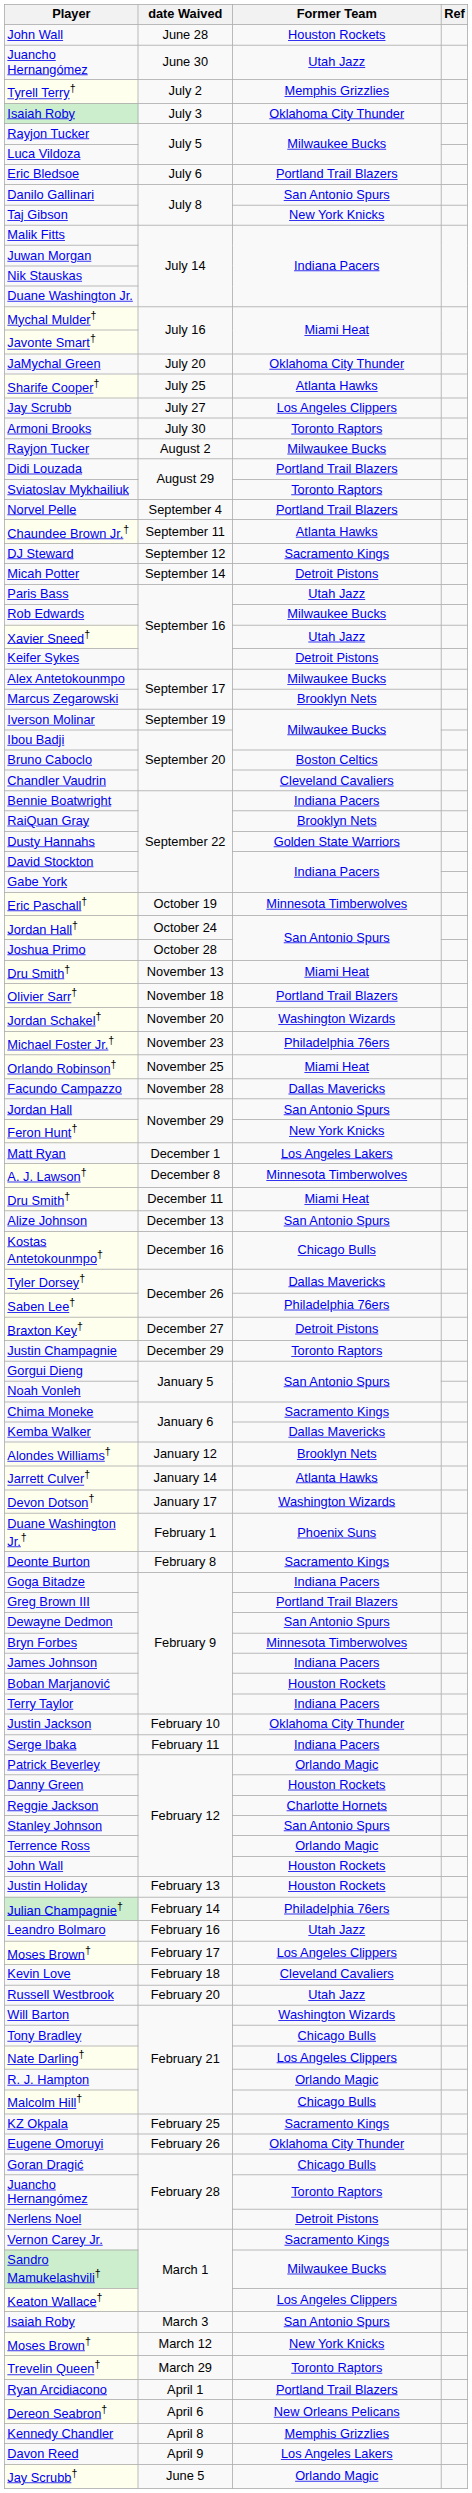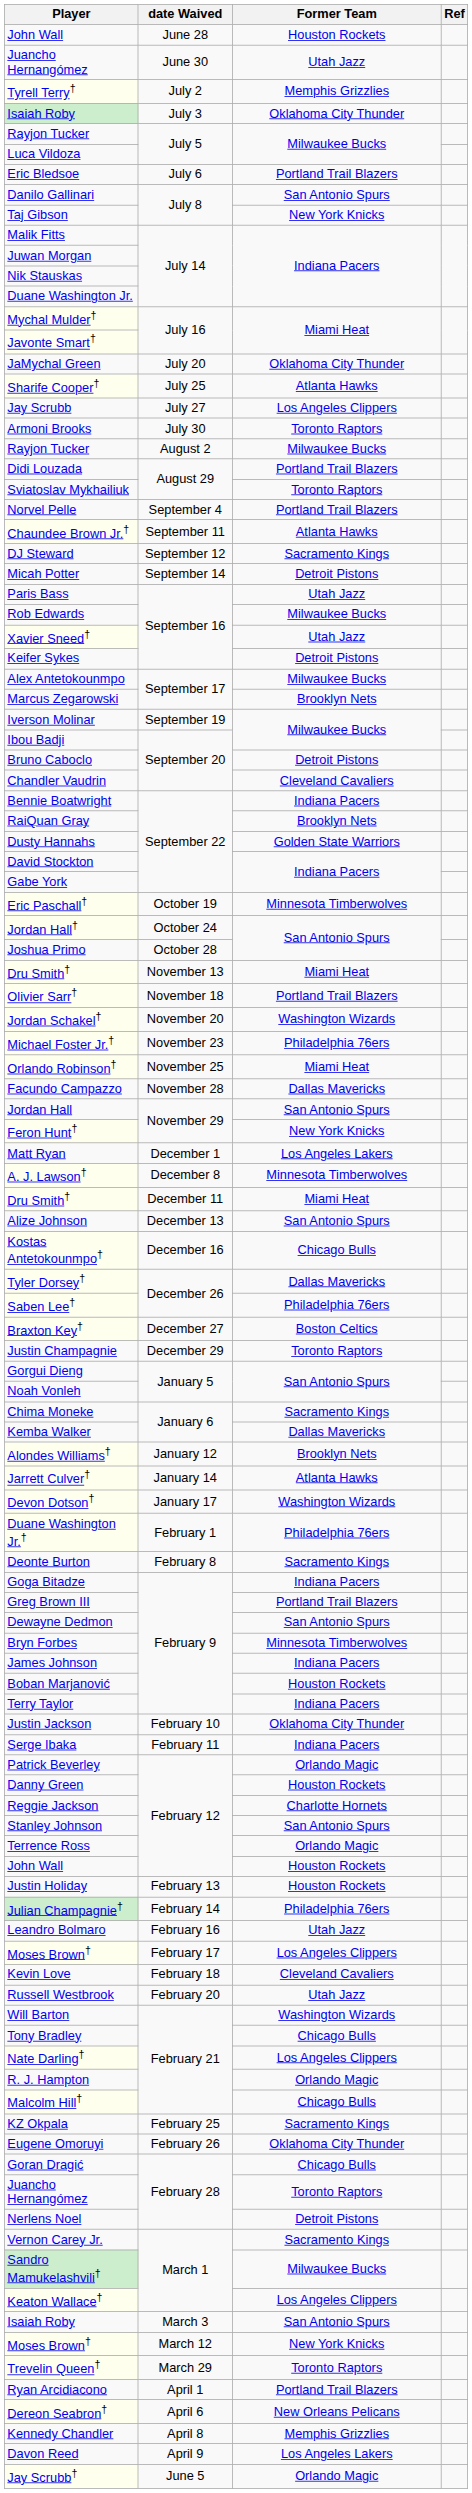 <table class="wikitable sortable" style="text-align:left">
 <tr>
 <th style="width:160px">Player</th>
 <th style="width:110px">date Waived</th>
 <th style="width:254px">Former Team</th>
 <th class="unsortable">Ref</th>
 </tr>
 <tr>
 <td><a href='#'>John Wall</a></td>
 <td align="center">June 28</td>
 <td align="center"><a href='#'>Houston Rockets</a></td>
 <td align="center"></td>
 </tr>
 <tr>
 <td><a href='#'>Juancho Hernangómez</a></td>
 <td align="center">June 30</td>
 <td align="center"><a href='#'>Utah Jazz</a></td>
 <td align="center"></td>
 </tr>
 <tr>
 <td style="width:20px; background:#ffe;"><a href='#'>Tyrell Terry</a><sup>†</sup></td>
 <td align="center">July 2</td>
 <td align="center"><a href='#'>Memphis Grizzlies</a></td>
 <td align="center"></td>
 </tr>
 <tr>
 <td style="width:20px; background:#cec;"><a href='#'>Isaiah Roby</a></td>
 <td align="center">July 3</td>
 <td align="center"><a href='#'>Oklahoma City Thunder</a></td>
 <td align="center"></td>
 </tr>
 <tr>
 <td><a href='#'>Rayjon Tucker</a></td>
 <td rowspan=2 align="center">July 5</td>
 <td rowspan=2 align="center"><a href='#'>Milwaukee Bucks</a></td>
 <td align="center"></td>
 </tr>
 <tr>
 <td><a href='#'>Luca Vildoza</a></td>
 <td align="center"></td>
 </tr>
 <tr>
 <td><a href='#'>Eric Bledsoe</a></td>
 <td align="center">July 6</td>
 <td align="center"><a href='#'>Portland Trail Blazers</a></td>
 <td align="center"></td>
 </tr>
 <tr>
 <td><a href='#'>Danilo Gallinari</a></td>
 <td rowspan=2 align="center">July 8</td>
 <td align="center"><a href='#'>San Antonio Spurs</a></td>
 <td align="center"></td>
 </tr>
 <tr>
 <td><a href='#'>Taj Gibson</a></td>
 <td align="center"><a href='#'>New York Knicks</a></td>
 <td align="center"></td>
 </tr>
 <tr>
 <td><a href='#'>Malik Fitts</a></td>
 <td rowspan=4 align="center">July 14</td>
 <td rowspan=4 align="center"><a href='#'>Indiana Pacers</a></td>
 <td rowspan=4 align="center"></td>
 </tr>
 <tr>
 <td><a href='#'>Juwan Morgan</a></td>
 </tr>
 <tr>
 <td><a href='#'>Nik Stauskas</a></td>
 </tr>
 <tr>
 <td><a href='#'>Duane Washington Jr.</a></td>
 </tr>
 <tr>
 <td style="width:20px; background:#ffe;"><a href='#'>Mychal Mulder</a><sup>†</sup></td>
 <td rowspan=2 align="center">July 16</td>
 <td rowspan=2 align="center"><a href='#'>Miami Heat</a></td>
 <td rowspan=2 align="center"></td>
 </tr>
 <tr>
 <td style="width:20px; background:#ffe;"><a href='#'>Javonte Smart</a><sup>†</sup></td>
 </tr>
 <tr>
 <td><a href='#'>JaMychal Green</a></td>
 <td align="center">July 20</td>
 <td align="center"><a href='#'>Oklahoma City Thunder</a></td>
 <td align="center"></td>
 </tr>
 <tr>
 <td style="width:20px; background:#ffe;"><a href='#'>Sharife Cooper</a><sup>†</sup></td>
 <td align="center">July 25</td>
 <td align="center"><a href='#'>Atlanta Hawks</a></td>
 <td align="center"></td>
 </tr>
 <tr>
 <td><a href='#'>Jay Scrubb</a></td>
 <td align="center">July 27</td>
 <td align="center"><a href='#'>Los Angeles Clippers</a></td>
 <td align="center"></td>
 </tr>
 <tr>
 <td><a href='#'>Armoni Brooks</a></td>
 <td align="center">July 30</td>
 <td align="center"><a href='#'>Toronto Raptors</a></td>
 <td align="center"></td>
 </tr>
 <tr>
 <td><a href='#'>Rayjon Tucker</a></td>
 <td align="center">August 2</td>
 <td align="center"><a href='#'>Milwaukee Bucks</a></td>
 <td align="center"></td>
 </tr>
 <tr>
 <td><a href='#'>Didi Louzada</a></td>
 <td rowspan=2 align="center">August 29</td>
 <td align="center"><a href='#'>Portland Trail Blazers</a></td>
 <td align="center"></td>
 </tr>
 <tr>
 <td><a href='#'>Sviatoslav Mykhailiuk</a></td>
 <td align="center"><a href='#'>Toronto Raptors</a></td>
 <td align="center"></td>
 </tr>
 <tr>
 <td><a href='#'>Norvel Pelle</a></td>
 <td align="center">September 4</td>
 <td align="center"><a href='#'>Portland Trail Blazers</a></td>
 <td align="center"></td>
 </tr>
 <tr>
 <td style="width:20px; background:#ffe;"><a href='#'>Chaundee Brown Jr.</a><sup>†</sup></td>
 <td align="center">September 11</td>
 <td align="center"><a href='#'>Atlanta Hawks</a></td>
 <td align="center"></td>
 </tr>
 <tr>
 <td><a href='#'>DJ Steward</a></td>
 <td align="center">September 12</td>
 <td align="center"><a href='#'>Sacramento Kings</a></td>
 <td align="center"></td>
 </tr>
 <tr>
 <td><a href='#'>Micah Potter</a></td>
 <td align="center">September 14</td>
 <td align="center"><a href='#'>Detroit Pistons</a></td>
 <td align="center"></td>
 </tr>
 <tr>
 <td><a href='#'>Paris Bass</a></td>
 <td rowspan=4 align="center">September 16</td>
 <td align="center"><a href='#'>Utah Jazz</a></td>
 <td align="center"></td>
 </tr>
 <tr>
 <td><a href='#'>Rob Edwards</a></td>
 <td align="center"><a href='#'>Milwaukee Bucks</a></td>
 <td align="center"></td>
 </tr>
 <tr>
 <td style="width:20px; background:#ffe;"><a href='#'>Xavier Sneed</a><sup>†</sup></td>
 <td align="center"><a href='#'>Utah Jazz</a></td>
 <td align="center"></td>
 </tr>
 <tr>
 <td><a href='#'>Keifer Sykes</a></td>
 <td align="center"><a href='#'>Detroit Pistons</a></td>
 <td align="center"></td>
 </tr>
 <tr>
 <td><a href='#'>Alex Antetokounmpo</a></td>
 <td rowspan=2 align="center">September 17</td>
 <td align="center"><a href='#'>Milwaukee Bucks</a></td>
 <td align="center"></td>
 </tr>
 <tr>
 <td><a href='#'>Marcus Zegarowski</a></td>
 <td align="center"><a href='#'>Brooklyn Nets</a></td>
 <td align="center"></td>
 </tr>
 <tr>
 <td><a href='#'>Iverson Molinar</a></td>
 <td align="center">September 19</td>
 <td rowspan=2 align="center"><a href='#'>Milwaukee Bucks</a></td>
 <td align="center"></td>
 </tr>
 <tr>
 <td><a href='#'>Ibou Badji</a></td>
 <td rowspan=3 align="center">September 20</td>
 <td align="center"></td>
 </tr>
 <tr>
 <td><a href='#'>Bruno Caboclo</a></td>
-<td align="center"><a href='#'>Boston Celtics</a></td>
+<td align="center"><a href='#'>Detroit Pistons</a></td>
 <td align="center"></td>
 </tr>
 <tr>
 <td><a href='#'>Chandler Vaudrin</a></td>
 <td align="center"><a href='#'>Cleveland Cavaliers</a></td>
 <td align="center"></td>
 </tr>
 <tr>
 <td><a href='#'>Bennie Boatwright</a></td>
 <td rowspan=5 align="center">September 22</td>
 <td align="center"><a href='#'>Indiana Pacers</a></td>
 <td align="center"></td>
 </tr>
 <tr>
 <td><a href='#'>RaiQuan Gray</a></td>
 <td align="center"><a href='#'>Brooklyn Nets</a></td>
 <td align="center"></td>
 </tr>
 <tr>
 <td><a href='#'>Dusty Hannahs</a></td>
 <td align="center"><a href='#'>Golden State Warriors</a></td>
 <td align="center"></td>
 </tr>
 <tr>
 <td><a href='#'>David Stockton</a></td>
 <td rowspan=2 align="center"><a href='#'>Indiana Pacers</a></td>
 <td align="center"></td>
 </tr>
 <tr>
 <td><a href='#'>Gabe York</a></td>
 <td align="center"></td>
 </tr>
 <tr>
 <td style="width:20px; background:#ffe;"><a href='#'>Eric Paschall</a><sup>†</sup></td>
 <td align="center">October 19</td>
 <td align="center"><a href='#'>Minnesota Timberwolves</a></td>
 <td align="center"></td>
 </tr>
 <tr>
 <td style="width:20px; background:#ffe;"><a href='#'>Jordan Hall</a><sup>†</sup></td>
 <td align="center">October 24</td>
 <td rowspan=2 align="center"><a href='#'>San Antonio Spurs</a></td>
 <td align="center"></td>
 </tr>
 <tr>
 <td><a href='#'>Joshua Primo</a></td>
 <td align="center">October 28</td>
 <td align="center"></td>
 </tr>
 <tr>
 <td style="width:20px; background:#ffe;"><a href='#'>Dru Smith</a><sup>†</sup></td>
 <td align="center">November 13</td>
 <td align="center"><a href='#'>Miami Heat</a></td>
 <td align="center"></td>
 </tr>
 <tr>
 <td style="width:20px; background:#ffe;"><a href='#'>Olivier Sarr</a><sup>†</sup></td>
 <td align="center">November 18</td>
 <td align="center"><a href='#'>Portland Trail Blazers</a></td>
 <td align="center"></td>
 </tr>
 <tr>
 <td style="width:20px; background:#ffe;"><a href='#'>Jordan Schakel</a><sup>†</sup></td>
 <td align="center">November 20</td>
 <td align="center"><a href='#'>Washington Wizards</a></td>
 <td align="center"></td>
 </tr>
 <tr>
 <td style="width:20px; background:#ffe;"><a href='#'>Michael Foster Jr.</a><sup>†</sup></td>
 <td align="center">November 23</td>
 <td align="center"><a href='#'>Philadelphia 76ers</a></td>
 <td align="center"></td>
 </tr>
 <tr>
 <td style="width:20px; background:#ffe;"><a href='#'>Orlando Robinson</a><sup>†</sup></td>
 <td align="center">November 25</td>
 <td align="center"><a href='#'>Miami Heat</a></td>
 <td align="center"></td>
 </tr>
 <tr>
 <td><a href='#'>Facundo Campazzo</a></td>
 <td align="center">November 28</td>
 <td align="center"><a href='#'>Dallas Mavericks</a></td>
 <td align="center"></td>
 </tr>
 <tr>
 <td><a href='#'>Jordan Hall</a></td>
 <td rowspan=2 align="center">November 29</td>
 <td align="center"><a href='#'>San Antonio Spurs</a></td>
 <td align="center"></td>
 </tr>
 <tr>
 <td style="width:20px; background:#ffe;"><a href='#'>Feron Hunt</a><sup>†</sup></td>
 <td align="center"><a href='#'>New York Knicks</a></td>
 <td align="center"></td>
 </tr>
 <tr>
 <td><a href='#'>Matt Ryan</a></td>
 <td align="center">December 1</td>
 <td align="center"><a href='#'>Los Angeles Lakers</a></td>
 <td align="center"></td>
 </tr>
 <tr>
 <td style="width:20px; background:#ffe;"><a href='#'>A. J. Lawson</a><sup>†</sup></td>
 <td align="center">December 8</td>
 <td align="center"><a href='#'>Minnesota Timberwolves</a></td>
 <td align="center"></td>
 </tr>
 <tr>
 <td style="width:20px; background:#ffe;"><a href='#'>Dru Smith</a><sup>†</sup></td>
 <td align="center">December 11</td>
 <td align="center"><a href='#'>Miami Heat</a></td>
 <td align="center"></td>
 </tr>
 <tr>
 <td><a href='#'>Alize Johnson</a></td>
 <td align="center">December 13</td>
 <td align="center"><a href='#'>San Antonio Spurs</a></td>
 <td align="center"></td>
 </tr>
 <tr>
 <td style="width:20px; background:#ffe;"><a href='#'>Kostas Antetokounmpo</a><sup>†</sup></td>
 <td align="center">December 16</td>
 <td align="center"><a href='#'>Chicago Bulls</a></td>
 <td align="center"></td>
 </tr>
 <tr>
 <td style="width:20px; background:#ffe;"><a href='#'>Tyler Dorsey</a><sup>†</sup></td>
 <td rowspan=2 align="center">December 26</td>
 <td align="center"><a href='#'>Dallas Mavericks</a></td>
 <td align="center"></td>
 </tr>
 <tr>
 <td style="width:20px; background:#ffe;"><a href='#'>Saben Lee</a><sup>†</sup></td>
 <td align="center"><a href='#'>Philadelphia 76ers</a></td>
 <td align="center"></td>
 </tr>
 <tr>
 <td style="width:20px; background:#ffe;"><a href='#'>Braxton Key</a><sup>†</sup></td>
 <td align="center">December 27</td>
-<td align="center"><a href='#'>Detroit Pistons</a></td>
+<td align="center"><a href='#'>Boston Celtics</a></td>
 <td align="center"></td>
 </tr>
 <tr>
 <td><a href='#'>Justin Champagnie</a></td>
 <td align="center">December 29</td>
 <td align="center"><a href='#'>Toronto Raptors</a></td>
 <td align="center"></td>
 </tr>
 <tr>
 <td><a href='#'>Gorgui Dieng</a></td>
 <td rowspan=2 align="center">January 5</td>
 <td rowspan=2 align="center"><a href='#'>San Antonio Spurs</a></td>
 <td align="center"></td>
 </tr>
 <tr>
 <td><a href='#'>Noah Vonleh</a></td>
 <td align="center"></td>
 </tr>
 <tr>
 <td><a href='#'>Chima Moneke</a></td>
 <td rowspan=2 align="center" align="center">January 6</td>
 <td align="center"><a href='#'>Sacramento Kings</a></td>
 <td align="center"></td>
 </tr>
 <tr>
 <td><a href='#'>Kemba Walker</a></td>
 <td align="center"><a href='#'>Dallas Mavericks</a></td>
 <td align="center"></td>
 </tr>
 <tr>
 <td style="width:20px; background:#ffe;"><a href='#'>Alondes Williams</a><sup>†</sup></td>
 <td align="center">January 12</td>
 <td align="center"><a href='#'>Brooklyn Nets</a></td>
 <td align="center"></td>
 </tr>
 <tr>
 <td style="width:20px; background:#ffe;"><a href='#'>Jarrett Culver</a><sup>†</sup></td>
 <td align="center">January 14</td>
 <td align="center"><a href='#'>Atlanta Hawks</a></td>
 <td align="center"></td>
 </tr>
 <tr>
 <td style="width:20px; background:#ffe;"><a href='#'>Devon Dotson</a><sup>†</sup></td>
 <td align="center">January 17</td>
 <td align="center"><a href='#'>Washington Wizards</a></td>
 <td align="center"></td>
 </tr>
 <tr>
 <td style="width:20px; background:#ffe;"><a href='#'>Duane Washington Jr.</a><sup>†</sup></td>
 <td align="center">February 1</td>
-<td align="center"><a href='#'>Phoenix Suns</a></td>
+<td align="center"><a href='#'>Philadelphia 76ers</a></td>
 <td align="center"></td>
 </tr>
 <tr>
 <td><a href='#'>Deonte Burton</a></td>
 <td align="center">February 8</td>
 <td align="center"><a href='#'>Sacramento Kings</a></td>
 <td align="center"></td>
 </tr>
 <tr>
 <td><a href='#'>Goga Bitadze</a></td>
 <td rowspan=7 align="center">February 9</td>
 <td align="center"><a href='#'>Indiana Pacers</a></td>
 <td></td>
 </tr>
 <tr>
 <td><a href='#'>Greg Brown III</a></td>
 <td align="center"><a href='#'>Portland Trail Blazers</a></td>
 <td align="center"></td>
 </tr>
 <tr>
 <td><a href='#'>Dewayne Dedmon</a></td>
 <td align="center"><a href='#'>San Antonio Spurs</a></td>
 <td align="center"></td>
 </tr>
 <tr>
 <td><a href='#'>Bryn Forbes</a></td>
 <td align="center"><a href='#'>Minnesota Timberwolves</a></td>
 <td align="center"></td>
 </tr>
 <tr>
 <td><a href='#'>James Johnson</a></td>
 <td align="center"><a href='#'>Indiana Pacers</a></td>
 <td></td>
 </tr>
 <tr>
 <td><a href='#'>Boban Marjanović</a></td>
 <td align="center"><a href='#'>Houston Rockets</a></td>
 <td align="center"></td>
 </tr>
 <tr>
 <td><a href='#'>Terry Taylor</a></td>
 <td align="center"><a href='#'>Indiana Pacers</a></td>
 <td></td>
 </tr>
 <tr>
 <td><a href='#'>Justin Jackson</a></td>
 <td align="center">February 10</td>
 <td align="center"><a href='#'>Oklahoma City Thunder</a></td>
 <td align="center"></td>
 </tr>
 <tr>
 <td><a href='#'>Serge Ibaka</a></td>
 <td align="center">February 11</td>
 <td align="center"><a href='#'>Indiana Pacers</a></td>
 <td align="center"></td>
 </tr>
 <tr>
 <td><a href='#'>Patrick Beverley</a></td>
 <td rowspan=6 align="center">February 12</td>
 <td align="center"><a href='#'>Orlando Magic</a></td>
 <td align="center"></td>
 </tr>
 <tr>
 <td><a href='#'>Danny Green</a></td>
 <td align="center"><a href='#'>Houston Rockets</a></td>
 <td align="center"></td>
 </tr>
 <tr>
 <td><a href='#'>Reggie Jackson</a></td>
 <td align="center"><a href='#'>Charlotte Hornets</a></td>
 <td align="center"></td>
 </tr>
 <tr>
 <td><a href='#'>Stanley Johnson</a></td>
 <td align="center"><a href='#'>San Antonio Spurs</a></td>
 <td align="center"></td>
 </tr>
 <tr>
 <td><a href='#'>Terrence Ross</a></td>
 <td align="center"><a href='#'>Orlando Magic</a></td>
 <td align="center"></td>
 </tr>
 <tr>
 <td><a href='#'>John Wall</a></td>
 <td align="center"><a href='#'>Houston Rockets</a></td>
 <td align="center"></td>
 </tr>
 <tr>
 <td><a href='#'>Justin Holiday</a></td>
 <td align="center">February 13</td>
 <td align="center"><a href='#'>Houston Rockets</a></td>
 <td align="center"></td>
 </tr>
 <tr>
 <td style="width:20px; background:#cec;"><a href='#'>Julian Champagnie</a><sup>†</sup></td>
 <td align="center">February 14</td>
 <td align="center"><a href='#'>Philadelphia 76ers</a></td>
 <td align="center"></td>
 </tr>
 <tr>
 <td><a href='#'>Leandro Bolmaro</a></td>
 <td align="center">February 16</td>
 <td align="center"><a href='#'>Utah Jazz</a></td>
 <td align="center"></td>
 </tr>
 <tr>
 <td style="width:20px; background:#ffe;"><a href='#'>Moses Brown</a><sup>†</sup></td>
 <td align="center">February 17</td>
 <td align="center"><a href='#'>Los Angeles Clippers</a></td>
 <td align="center"></td>
 </tr>
 <tr>
 <td><a href='#'>Kevin Love</a></td>
 <td align="center">February 18</td>
 <td align="center"><a href='#'>Cleveland Cavaliers</a></td>
 <td align="center"></td>
 </tr>
 <tr>
 <td><a href='#'>Russell Westbrook</a></td>
 <td align="center">February 20</td>
 <td align="center"><a href='#'>Utah Jazz</a></td>
 <td align="center"></td>
 </tr>
 <tr>
 <td><a href='#'>Will Barton</a></td>
 <td rowspan=5 align="center">February 21</td>
 <td align="center"><a href='#'>Washington Wizards</a></td>
 <td align="center"></td>
 </tr>
 <tr>
 <td><a href='#'>Tony Bradley</a></td>
 <td align="center"><a href='#'>Chicago Bulls</a></td>
 <td align="center"></td>
 </tr>
 <tr>
 <td style="width:20px; background:#ffe;"><a href='#'>Nate Darling</a><sup>†</sup></td>
 <td align="center"><a href='#'>Los Angeles Clippers</a></td>
 <td align="center"></td>
 </tr>
 <tr>
 <td><a href='#'>R. J. Hampton</a></td>
 <td align="center"><a href='#'>Orlando Magic</a></td>
 <td align="center"></td>
 </tr>
 <tr>
 <td style="width:20px; background:#ffe;"><a href='#'>Malcolm Hill</a><sup>†</sup></td>
 <td align="center"><a href='#'>Chicago Bulls</a></td>
 <td align="center"></td>
 </tr>
 <tr>
 <td><a href='#'>KZ Okpala</a></td>
 <td align="center">February 25</td>
 <td align="center"><a href='#'>Sacramento Kings</a></td>
 <td align="center"></td>
 </tr>
 <tr>
 <td><a href='#'>Eugene Omoruyi</a></td>
 <td align="center">February 26</td>
 <td align="center"><a href='#'>Oklahoma City Thunder</a></td>
 <td align="center"></td>
 </tr>
 <tr>
 <td><a href='#'>Goran Dragić</a></td>
 <td rowspan=3 align="center">February 28</td>
 <td align="center"><a href='#'>Chicago Bulls</a></td>
 <td align="center"></td>
 </tr>
 <tr>
 <td><a href='#'>Juancho Hernangómez</a></td>
 <td align="center"><a href='#'>Toronto Raptors</a></td>
 <td align="center"></td>
 </tr>
 <tr>
 <td><a href='#'>Nerlens Noel</a></td>
 <td align="center"><a href='#'>Detroit Pistons</a></td>
 <td align="center"></td>
 </tr>
 <tr>
 <td><a href='#'>Vernon Carey Jr.</a></td>
 <td rowspan=3 align="center">March 1</td>
 <td align="center"><a href='#'>Sacramento Kings</a></td>
 <td align="center"></td>
 </tr>
 <tr>
 <td style="width:20px; background:#cec;"><a href='#'>Sandro Mamukelashvili</a><sup>†</sup></td>
 <td align="center"><a href='#'>Milwaukee Bucks</a></td>
 <td align="center"></td>
 </tr>
 <tr>
 <td style="width:20px; background:#ffe;"><a href='#'>Keaton Wallace</a><sup>†</sup></td>
 <td align="center"><a href='#'>Los Angeles Clippers</a></td>
 <td align="center"></td>
 </tr>
 <tr>
 <td><a href='#'>Isaiah Roby</a></td>
 <td align="center">March 3</td>
 <td align="center"><a href='#'>San Antonio Spurs</a></td>
 <td align="center"></td>
 </tr>
 <tr>
 <td style="width:20px; background:#ffe;"><a href='#'>Moses Brown</a><sup>†</sup></td>
 <td align="center">March 12</td>
 <td align="center"><a href='#'>New York Knicks</a></td>
 <td align="center"></td>
 </tr>
 <tr>
 <td style="width:20px; background:#ffe;"><a href='#'>Trevelin Queen</a><sup>†</sup></td>
 <td align="center">March 29</td>
 <td align="center"><a href='#'>Toronto Raptors</a></td>
 <td align="center"></td>
 </tr>
 <tr>
 <td><a href='#'>Ryan Arcidiacono</a></td>
 <td align="center">April 1</td>
 <td align="center"><a href='#'>Portland Trail Blazers</a></td>
 <td align="center"></td>
 </tr>
 <tr>
 <td style="width:20px; background:#ffe;"><a href='#'>Dereon Seabron</a><sup>†</sup></td>
 <td align="center">April 6</td>
 <td align="center"><a href='#'>New Orleans Pelicans</a></td>
 <td align="center"></td>
 </tr>
 <tr>
 <td><a href='#'>Kennedy Chandler</a></td>
 <td align="center">April 8</td>
 <td align="center"><a href='#'>Memphis Grizzlies</a></td>
 <td align="center"></td>
 </tr>
 <tr>
 <td><a href='#'>Davon Reed</a></td>
 <td align="center">April 9</td>
 <td align="center"><a href='#'>Los Angeles Lakers</a></td>
 <td align="center"></td>
 </tr>
 <tr>
 <td style="width:20px; background:#ffe;"><a href='#'>Jay Scrubb</a><sup>†</sup></td>
 <td align="center">June 5</td>
 <td align="center"><a href='#'>Orlando Magic</a></td>
 <td align="center"></td>
 </tr>
 </table>
